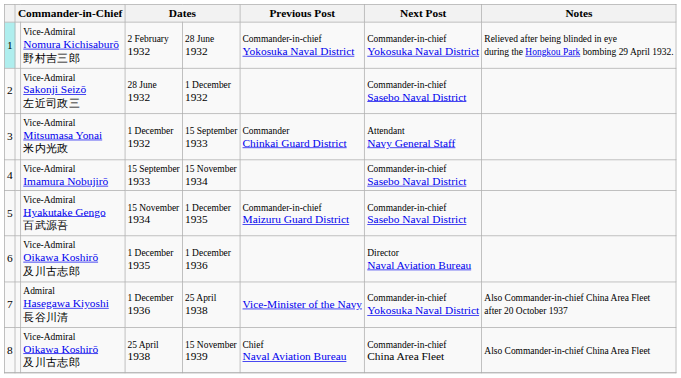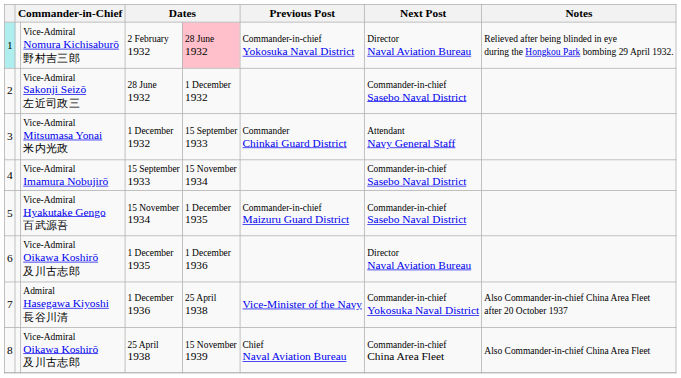 <table class=wikitable>
 <tr>
 <th></th>
 <th colspan="2">Commander-in-Chief</th>
 <th colspan="2">Dates</th>
 <th>Previous Post</th>
 <th>Next Post</th>
 <th>Notes</th>
 </tr>
 <tr>
 <td style="background: paleturquoise;">1</td>
 <td></td>
 <td><small>Vice-Admiral</small><br><a href='#'>Nomura Kichisaburō</a><br>野村吉三郎</td>
 <td><small>2 February</small><br>1932</td>
-<td><small>28 June</small><br>1932</td>
+<td style="background: pink;"><small>28 June</small><br>1932</td>
 <td><small>Commander-in-chief</small><br><a href='#'>Yokosuka Naval District</a></td>
-<td><small>Commander-in-chief</small><br><a href='#'>Yokosuka Naval District</a></td>
+<td><small>Director</small><br><a href='#'>Naval Aviation Bureau</a></td>
 <td><small>Relieved after being blinded in eye<br>during the <a href='#'>Hongkou Park</a> bombing 29 April 1932.</small></td>
 </tr>
 <tr>
 <td>2</td>
 <td></td>
 <td><small>Vice-Admiral</small><br><a href='#'>Sakonji Seizō</a><br>左近司政三</td>
 <td><small>28 June</small><br>1932</td>
 <td><small>1 December</small><br>1932</td>
 <td></td>
 <td><small>Commander-in-chief</small><br><a href='#'>Sasebo Naval District</a></td>
 <td></td>
 </tr>
 <tr>
 <td>3</td>
 <td></td>
 <td><small>Vice-Admiral</small><br><a href='#'>Mitsumasa Yonai</a><br>米内光政</td>
 <td><small>1 December</small><br>1932</td>
 <td><small>15 September</small><br>1933</td>
 <td><small>Commander</small><br><a href='#'>Chinkai Guard District</a></td>
 <td><small>Attendant</small><br><a href='#'>Navy General Staff</a></td>
 <td></td>
 </tr>
 <tr>
 <td>4</td>
 <td></td>
 <td><small>Vice-Admiral</small><br><a href='#'>Imamura Nobujirō</a><br></td>
 <td><small>15 September</small><br>1933</td>
 <td><small>15 November</small><br>1934</td>
 <td></td>
 <td><small>Commander-in-chief</small><br><a href='#'>Sasebo Naval District</a></td>
 <td></td>
 </tr>
 <tr>
 <td>5</td>
 <td></td>
 <td><small>Vice-Admiral</small><br><a href='#'>Hyakutake Gengo</a><br>百武源吾</td>
 <td><small>15 November</small><br>1934</td>
 <td><small>1 December</small><br>1935</td>
 <td><small>Commander-in-chief</small><br><a href='#'>Maizuru Guard District</a></td>
 <td><small>Commander-in-chief</small><br><a href='#'>Sasebo Naval District</a></td>
 <td></td>
 </tr>
 <tr>
 <td>6</td>
 <td></td>
 <td><small>Vice-Admiral</small><br><a href='#'>Oikawa Koshirō</a><br>及川古志郎</td>
 <td><small>1 December</small><br>1935</td>
 <td><small>1 December</small><br>1936</td>
 <td></td>
 <td><small>Director</small><br><a href='#'>Naval Aviation Bureau</a></td>
 <td></td>
 </tr>
 <tr>
 <td>7</td>
 <td></td>
 <td><small>Admiral</small><br><a href='#'>Hasegawa Kiyoshi</a><br>長谷川清</td>
 <td><small>1 December</small><br>1936</td>
 <td><small>25 April</small><br>1938</td>
 <td><a href='#'>Vice-Minister of the Navy</a></td>
 <td><small>Commander-in-chief</small><br><a href='#'>Yokosuka Naval District</a></td>
 <td><small>Also Commander-in-chief China Area Fleet<br>after 20 October 1937</small></td>
 </tr>
 <tr>
 <td>8</td>
 <td></td>
 <td><small>Vice-Admiral</small><br><a href='#'>Oikawa Koshirō</a><br>及川古志郎</td>
 <td><small>25 April</small><br>1938</td>
 <td><small>15 November</small><br>1939</td>
 <td><small>Chief</small><br><a href='#'>Naval Aviation Bureau</a></td>
 <td><small>Commander-in-chief</small><br>China Area Fleet</td>
 <td><small>Also Commander-in-chief China Area Fleet</small></td>
 </tr>
 <tr>
 </tr>
 </table>
